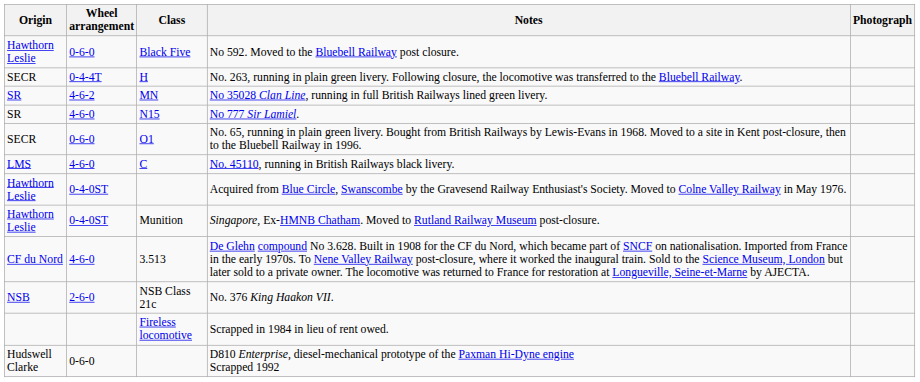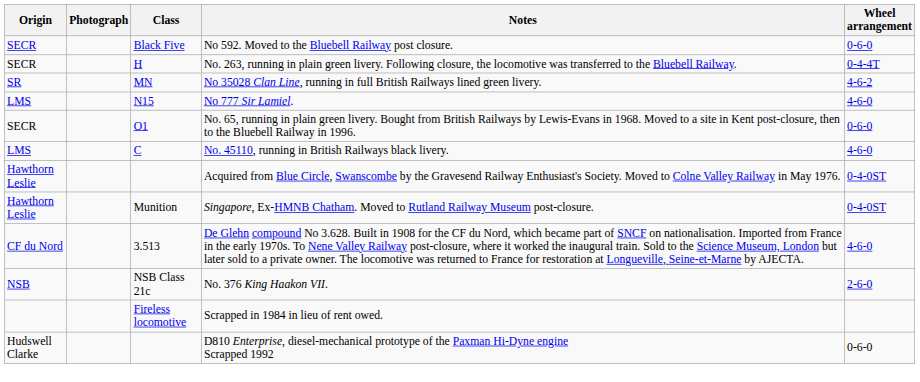 <table class="wikitable">
 <tr>
 <th>Origin</th>
-<th>Wheel<br>arrangement</th>
+<th>Photograph</th>
 <th>Class</th>
 <th>Notes</th>
-<th>Photograph</th>
+<th>Wheel<br>arrangement</th>
+</tr>
+<tr>
+<td><a href='#'>SECR</a></td>
+<td></td>
+<td><a href='#'>Black Five</a></td>
+<td>No 592. Moved to the <a href='#'>Bluebell Railway</a> post closure.</td>
+<td><a href='#'>0-6-0</a></td>
+</tr>
+<tr>
+<td>SECR</td>
+<td></td>
+<td><a href='#'>H</a></td>
+<td>No. 263, running in plain green livery. Following closure, the locomotive was transferred to the <a href='#'>Bluebell Railway</a>.</td>
+<td><a href='#'>0-4-4T</a></td>
+</tr>
+<tr>
+<td><a href='#'>SR</a></td>
+<td></td>
+<td><a href='#'>MN</a></td>
+<td><a href='#'>No 35028 <em>Clan Line</em></a>, running in full British Railways lined green livery.</td>
+<td><a href='#'>4-6-2</a></td>
+</tr>
+<tr>
+<td><a href='#'>LMS</a></td>
+<td></td>
+<td><a href='#'>N15</a></td>
+<td><a href='#'>No 777 <em>Sir Lamiel</em></a>.</td>
+<td><a href='#'>4-6-0</a></td>
+</tr>
+<tr>
+<td>SECR</td>
+<td></td>
+<td><a href='#'>O1</a></td>
+<td>No. 65, running in plain green livery. Bought from British Railways by Lewis-Evans in 1968. Moved to a site in Kent post-closure, then to the Bluebell Railway in 1996.</td>
+<td><a href='#'>0-6-0</a></td>
+</tr>
+<tr>
+<td><a href='#'>LMS</a></td>
+<td></td>
+<td><a href='#'>C</a></td>
+<td><a href='#'>No. 45110</a>, running in British Railways black livery.</td>
+<td><a href='#'>4-6-0</a></td>
 </tr>
 <tr>
 <td><a href='#'>Hawthorn Leslie</a></td>
-<td><a href='#'>0-6-0</a></td>
-<td><a href='#'>Black Five</a></td>
-<td>No 592. Moved to the <a href='#'>Bluebell Railway</a> post closure.</td>
 <td></td>
-</tr>
-<tr>
-<td>SECR</td>
-<td><a href='#'>0-4-4T</a></td>
-<td><a href='#'>H</a></td>
-<td>No. 263, running in plain green livery. Following closure, the locomotive was transferred to the <a href='#'>Bluebell Railway</a>.</td>
 <td></td>
-</tr>
-<tr>
-<td><a href='#'>SR</a></td>
-<td><a href='#'>4-6-2</a></td>
-<td><a href='#'>MN</a></td>
-<td><a href='#'>No 35028 <em>Clan Line</em></a>, running in full British Railways lined green livery.</td>
-<td></td>
-</tr>
-<tr>
-<td>SR</td>
-<td><a href='#'>4-6-0</a></td>
-<td><a href='#'>N15</a></td>
-<td><a href='#'>No 777 <em>Sir Lamiel</em></a>.</td>
-<td></td>
-</tr>
-<tr>
-<td>SECR</td>
-<td><a href='#'>0-6-0</a></td>
-<td><a href='#'>O1</a></td>
-<td>No. 65, running in plain green livery. Bought from British Railways by Lewis-Evans in 1968. Moved to a site in Kent post-closure, then to the Bluebell Railway in 1996.</td>
-<td></td>
-</tr>
-<tr>
-<td><a href='#'>LMS</a></td>
-<td><a href='#'>4-6-0</a></td>
-<td><a href='#'>C</a></td>
-<td><a href='#'>No. 45110</a>, running in British Railways black livery.</td>
-<td></td>
+<td>Acquired from <a href='#'>Blue Circle</a>, <a href='#'>Swanscombe</a> by the Gravesend Railway Enthusiast's Society. Moved to <a href='#'>Colne Valley Railway</a> in May 1976.</td>
+<td><a href='#'>0-4-0ST</a></td>
 </tr>
 <tr>
 <td><a href='#'>Hawthorn Leslie</a></td>
-<td><a href='#'>0-4-0ST</a></td>
 <td></td>
-<td>Acquired from <a href='#'>Blue Circle</a>, <a href='#'>Swanscombe</a> by the Gravesend Railway Enthusiast's Society. Moved to <a href='#'>Colne Valley Railway</a> in May 1976.</td>
-<td></td>
-</tr>
-<tr>
-<td><a href='#'>Hawthorn Leslie</a></td>
-<td><a href='#'>0-4-0ST</a></td>
 <td>Munition</td>
 <td><em>Singapore</em>, Ex-<a href='#'>HMNB Chatham</a>. Moved to <a href='#'>Rutland Railway Museum</a> post-closure.</td>
-<td></td>
+<td><a href='#'>0-4-0ST</a></td>
 </tr>
 <tr>
 <td><a href='#'>CF du Nord</a></td>
-<td><a href='#'>4-6-0</a></td>
+<td></td>
 <td>3.513</td>
 <td><a href='#'>De Glehn</a> <a href='#'>compound</a> No 3.628. Built in 1908 for the CF du Nord, which became part of <a href='#'>SNCF</a> on nationalisation. Imported from France in the early 1970s. To <a href='#'>Nene Valley Railway</a> post-closure, where it worked the inaugural train. Sold to the <a href='#'>Science Museum, London</a> but later sold to a private owner. The locomotive was returned to France for restoration at <a href='#'>Longueville, Seine-et-Marne</a> by AJECTA.</td>
-<td></td>
+<td><a href='#'>4-6-0</a></td>
 </tr>
 <tr>
 <td><a href='#'>NSB</a></td>
-<td><a href='#'>2-6-0</a></td>
+<td></td>
 <td>NSB Class 21c</td>
 <td>No. 376 <em>King Haakon VII</em>.</td>
-<td></td>
+<td><a href='#'>2-6-0</a></td>
 </tr>
 <tr>
 <td></td>
 <td></td>
 <td><a href='#'>Fireless locomotive</a></td>
 <td>Scrapped in 1984 in lieu of rent owed.</td>
 <td></td>
 </tr>
 <tr>
 <td>Hudswell Clarke</td>
-<td>0-6-0</td>
+<td></td>
 <td></td>
 <td>D810 <em>Enterprise</em>, diesel-mechanical prototype of the <a href='#'>Paxman Hi-Dyne engine</a><br>Scrapped 1992</td>
-<td></td>
+<td>0-6-0</td>
 </tr>
 </table>
